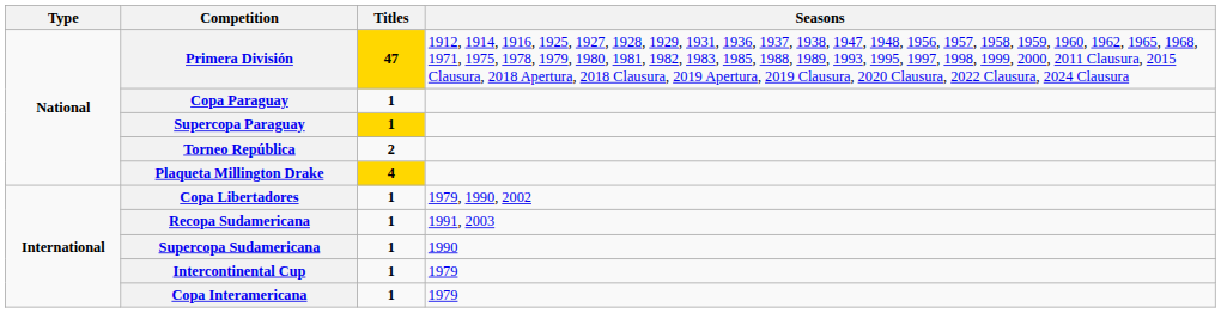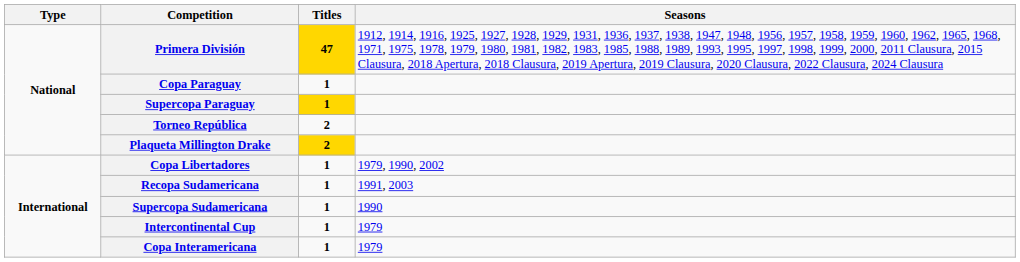 <table class="wikitable plainrowheaders" style="font-size:95%; text-align:center;">
 <tr>
 <th style="width: 1%;">Type</th>
 <th style="width: 5%;">Competition</th>
 <th style="width: 1%;">Titles</th>
 <th style="width: 21%;">Seasons</th>
 </tr>
 <tr>
 <td rowspan="5"><strong>National</strong></td>
 <th scope=col><a href='#'>Primera División</a></th>
 <td bgcolor="gold"><strong>47</strong></td>
 <td align="left"><a href='#'>1912</a>, <a href='#'>1914</a>, <a href='#'>1916</a>, <a href='#'>1925</a>, <a href='#'>1927</a>, <a href='#'>1928</a>, <a href='#'>1929</a>, <a href='#'>1931</a>, <a href='#'>1936</a>, <a href='#'>1937</a>, <a href='#'>1938</a>, <a href='#'>1947</a>, <a href='#'>1948</a>, <a href='#'>1956</a>, <a href='#'>1957</a>, <a href='#'>1958</a>, <a href='#'>1959</a>, <a href='#'>1960</a>, <a href='#'>1962</a>, <a href='#'>1965</a>, <a href='#'>1968</a>, <a href='#'>1971</a>, <a href='#'>1975</a>, <a href='#'>1978</a>, <a href='#'>1979</a>, <a href='#'>1980</a>, <a href='#'>1981</a>, <a href='#'>1982</a>, <a href='#'>1983</a>, <a href='#'>1985</a>, <a href='#'>1988</a>, <a href='#'>1989</a>, <a href='#'>1993</a>, <a href='#'>1995</a>, <a href='#'>1997</a>, <a href='#'>1998</a>, <a href='#'>1999</a>, <a href='#'>2000</a>, <a href='#'>2011 Clausura</a>, <a href='#'>2015 Clausura</a>, <a href='#'>2018 Apertura</a>, <a href='#'>2018 Clausura</a>, <a href='#'>2019 Apertura</a>, <a href='#'>2019 Clausura</a>, <a href='#'>2020 Clausura</a>, <a href='#'>2022 Clausura</a>, <a href='#'>2024 Clausura</a></td>
 </tr>
 <tr>
 <th scope="col"><a href='#'>Copa Paraguay</a></th>
 <td><strong>1</strong></td>
 <td></td>
 </tr>
 <tr>
 <th scope="col"><a href='#'>Supercopa Paraguay</a></th>
 <td bgcolor="gold"><strong>1</strong></td>
 <td></td>
 </tr>
 <tr>
 <th scope="col"><a href='#'>Torneo República</a></th>
 <td><strong>2</strong></td>
 <td></td>
 </tr>
 <tr>
 <th scope="col"><a href='#'>Plaqueta Millington Drake</a></th>
-<td bgcolor="gold"><strong>4</strong></td>
+<td bgcolor="gold"><strong>2</strong></td>
 <td></td>
 </tr>
 <tr>
 <td rowspan="5"><strong>International</strong></td>
 <th scope="col"><a href='#'>Copa Libertadores</a></th>
 <td><strong>1</strong></td>
 <td align="left"><a href='#'>1979</a>, <a href='#'>1990</a>, <a href='#'>2002</a></td>
 </tr>
 <tr>
 <th scope="col"><a href='#'>Recopa Sudamericana</a></th>
 <td><strong>1</strong></td>
 <td align="left"><a href='#'>1991</a>, <a href='#'>2003</a></td>
 </tr>
 <tr>
 <th scope="col"><a href='#'>Supercopa Sudamericana</a></th>
 <td><strong>1</strong></td>
 <td align="left"><a href='#'>1990</a></td>
 </tr>
 <tr>
 <th scope="col"><a href='#'>Intercontinental Cup</a></th>
 <td><strong>1</strong></td>
 <td align="left"><a href='#'>1979</a></td>
 </tr>
 <tr>
 <th scope="col"><a href='#'>Copa Interamericana</a></th>
 <td><strong>1</strong></td>
 <td align="left"><a href='#'>1979</a></td>
 </tr>
 </table>
